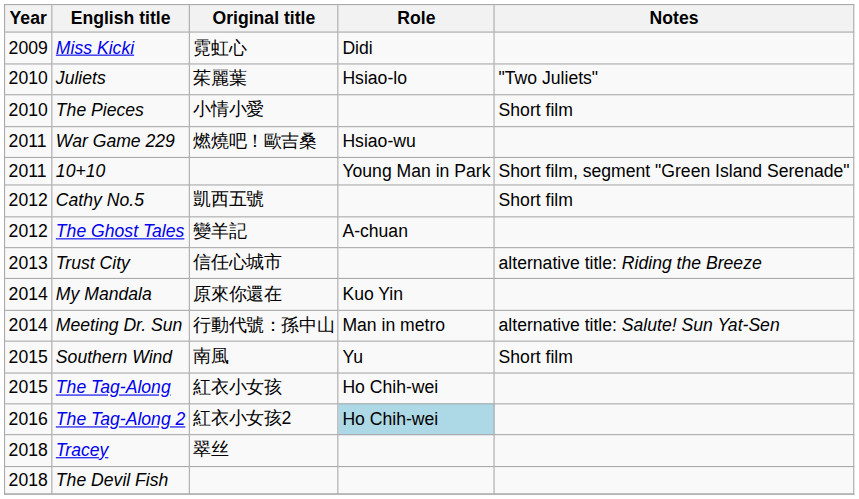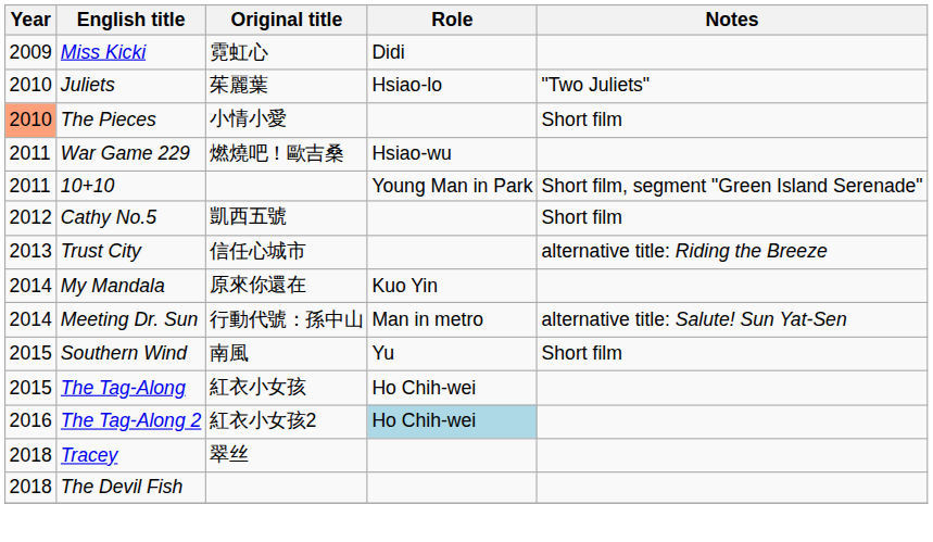 <table class="wikitable sortable">
 <tr>
 <th>Year</th>
 <th>English title</th>
 <th>Original title</th>
 <th>Role</th>
 <th class="unsortable">Notes</th>
 </tr>
 <tr>
 <td>2009</td>
 <td><em><a href='#'>Miss Kicki</a></em></td>
 <td>霓虹心</td>
 <td>Didi</td>
 <td></td>
 </tr>
 <tr>
 <td>2010</td>
 <td><em>Juliets</em></td>
 <td>茱麗葉</td>
 <td>Hsiao-lo</td>
 <td>"Two Juliets"</td>
 </tr>
 <tr>
-<td>2010</td>
+<td style="background: lightsalmon;">2010</td>
 <td><em>The Pieces</em></td>
 <td>小情小愛</td>
 <td></td>
 <td>Short film</td>
 </tr>
 <tr>
 <td>2011</td>
 <td><em>War Game 229</em></td>
 <td>燃燒吧！歐吉桑</td>
 <td>Hsiao-wu</td>
 <td></td>
 </tr>
 <tr>
 <td>2011</td>
 <td><em>10+10</em></td>
 <td></td>
 <td>Young Man in Park</td>
 <td>Short film, segment "Green Island Serenade"</td>
 </tr>
 <tr>
 <td>2012</td>
 <td><em>Cathy No.5</em></td>
 <td>凱西五號</td>
 <td></td>
 <td>Short film</td>
-</tr>
-<tr>
-<td>2012</td>
-<td><em><a href='#'>The Ghost Tales</a></em></td>
-<td>變羊記</td>
-<td>A-chuan</td>
-<td></td>
 </tr>
 <tr>
 <td>2013</td>
 <td><em>Trust City</em></td>
 <td>信任心城市</td>
 <td></td>
 <td>alternative title: <em>Riding the Breeze</em></td>
 </tr>
 <tr>
 <td>2014</td>
 <td><em>My Mandala</em></td>
 <td>原來你還在</td>
 <td>Kuo Yin</td>
 <td></td>
 </tr>
 <tr>
 <td>2014</td>
 <td><em>Meeting Dr. Sun</em></td>
 <td>行動代號：孫中山</td>
 <td>Man in metro</td>
 <td>alternative title: <em>Salute! Sun Yat-Sen</em></td>
 </tr>
 <tr>
 <td>2015</td>
 <td><em>Southern Wind</em></td>
 <td>南風</td>
 <td>Yu</td>
 <td>Short film</td>
 </tr>
 <tr>
 <td>2015</td>
 <td><em><a href='#'>The Tag-Along</a></em></td>
 <td>紅衣小女孩</td>
 <td>Ho Chih-wei</td>
 <td></td>
 </tr>
 <tr>
 <td>2016</td>
 <td><em><a href='#'>The Tag-Along 2</a></em></td>
 <td>紅衣小女孩2</td>
 <td style="background: lightblue;">Ho Chih-wei</td>
 <td></td>
 </tr>
 <tr>
 <td>2018</td>
 <td><em><a href='#'>Tracey</a></em></td>
 <td>翠丝</td>
 <td></td>
 <td></td>
 </tr>
 <tr>
 <td>2018</td>
 <td><em>The Devil Fish</em></td>
 <td></td>
 <td></td>
 <td></td>
 </tr>
 <tr>
 </tr>
 </table>
